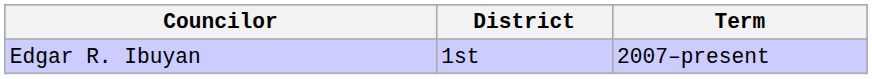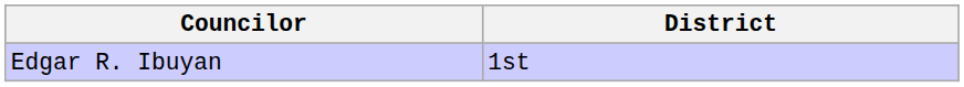 <table class="wikitable" width=60%>
 <tr bgcolor=#cccccc>
 <th width=50%>Councilor</th>
 <th>District</th>
-<th>Term</th>
 </tr>
 <tr style="background:#ccccff">
 <td>Edgar R. Ibuyan</td>
 <td>1st</td>
-<td>2007–present</td>
 </tr>
 </table>
